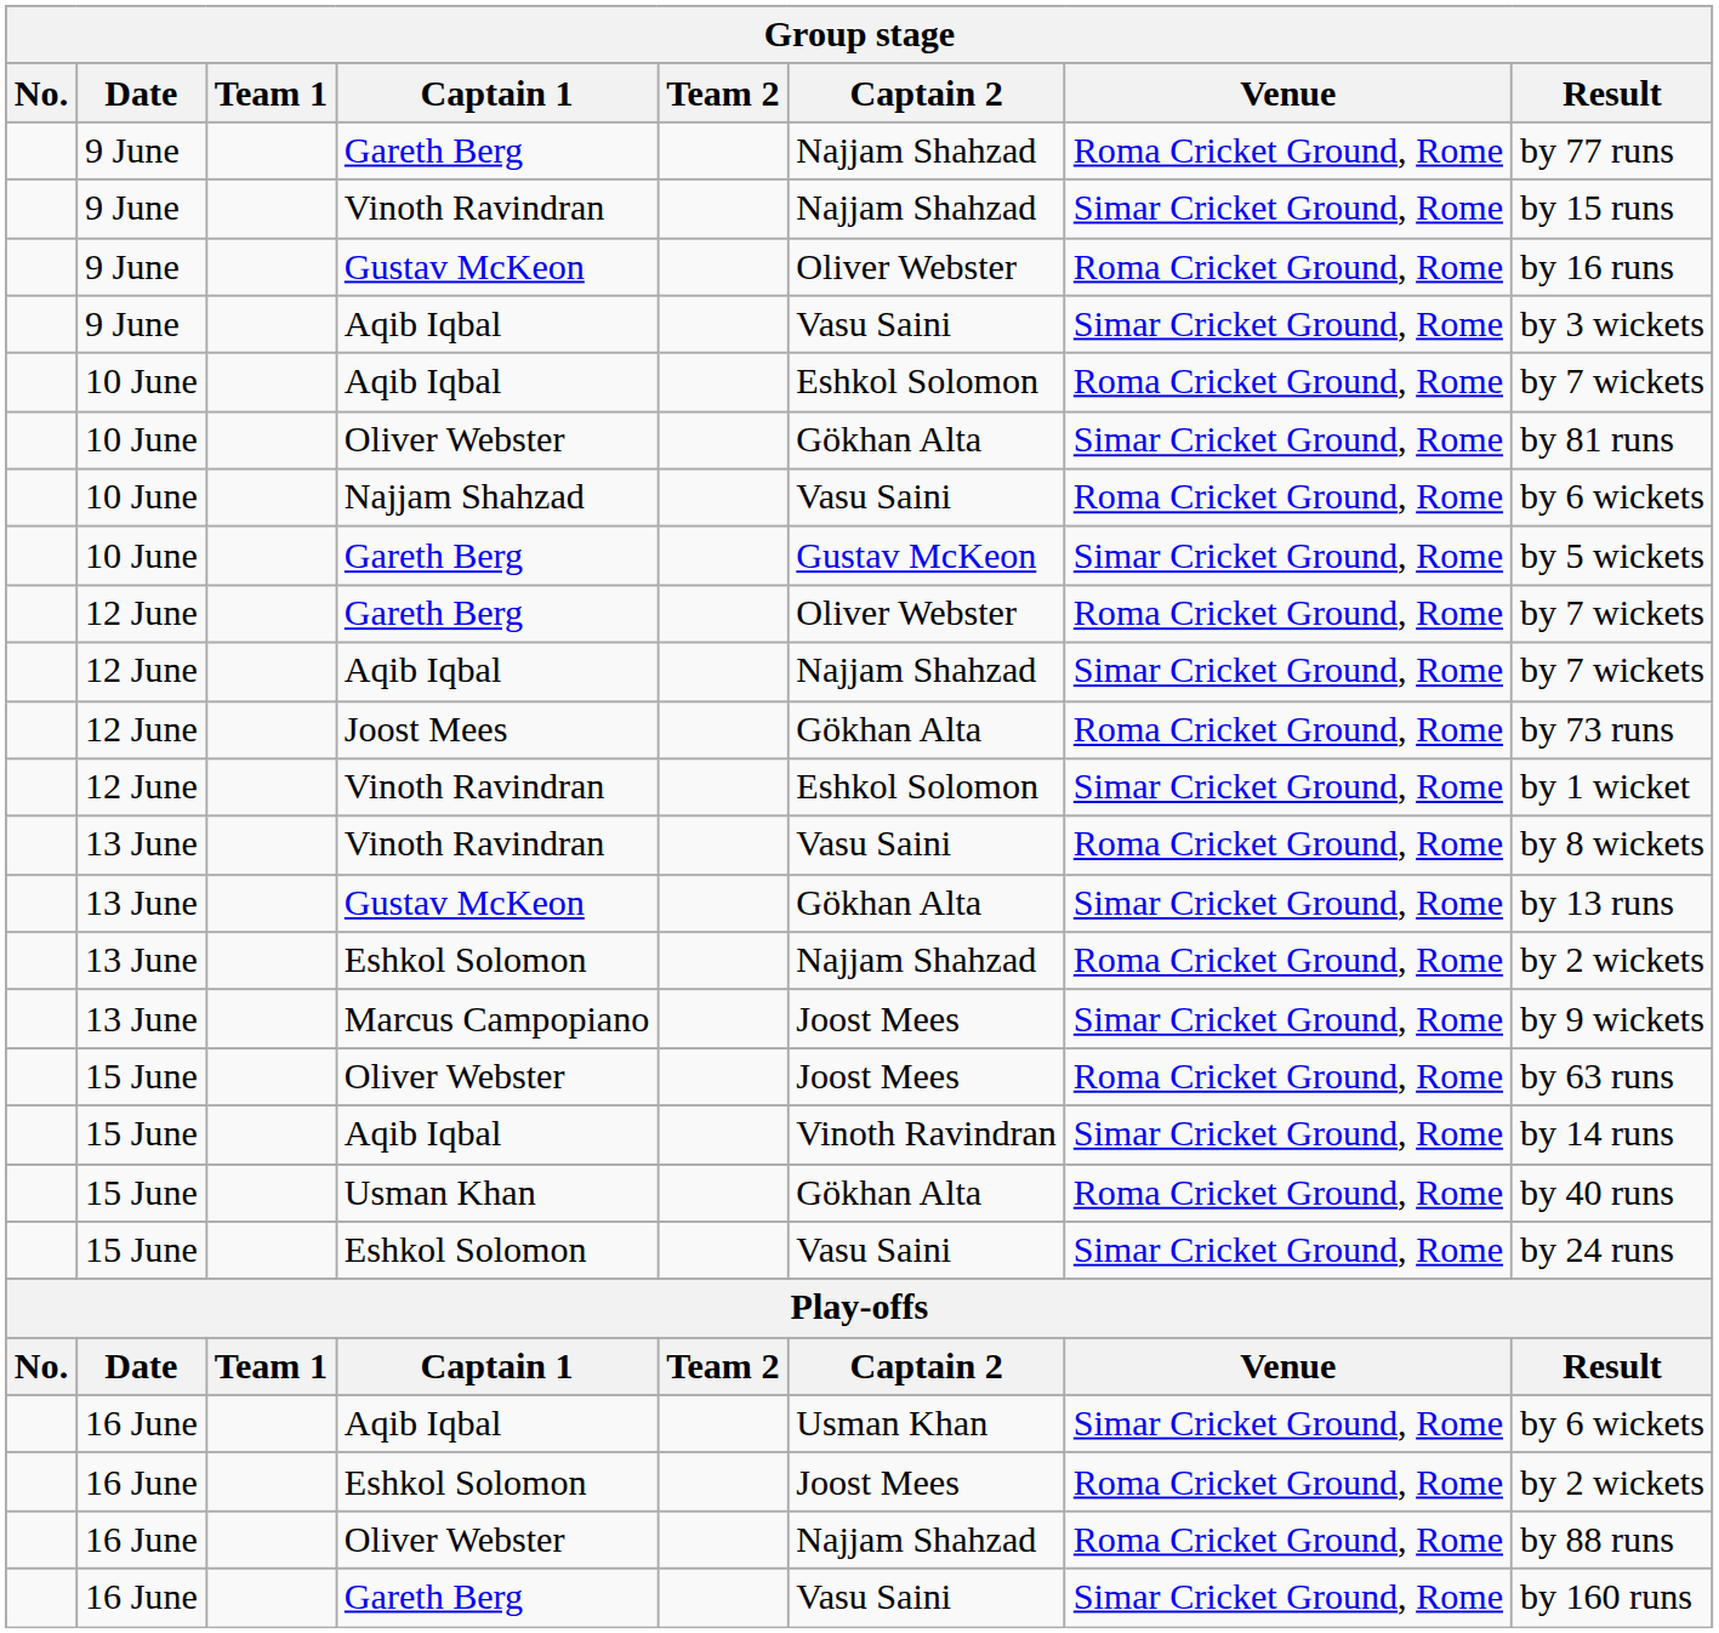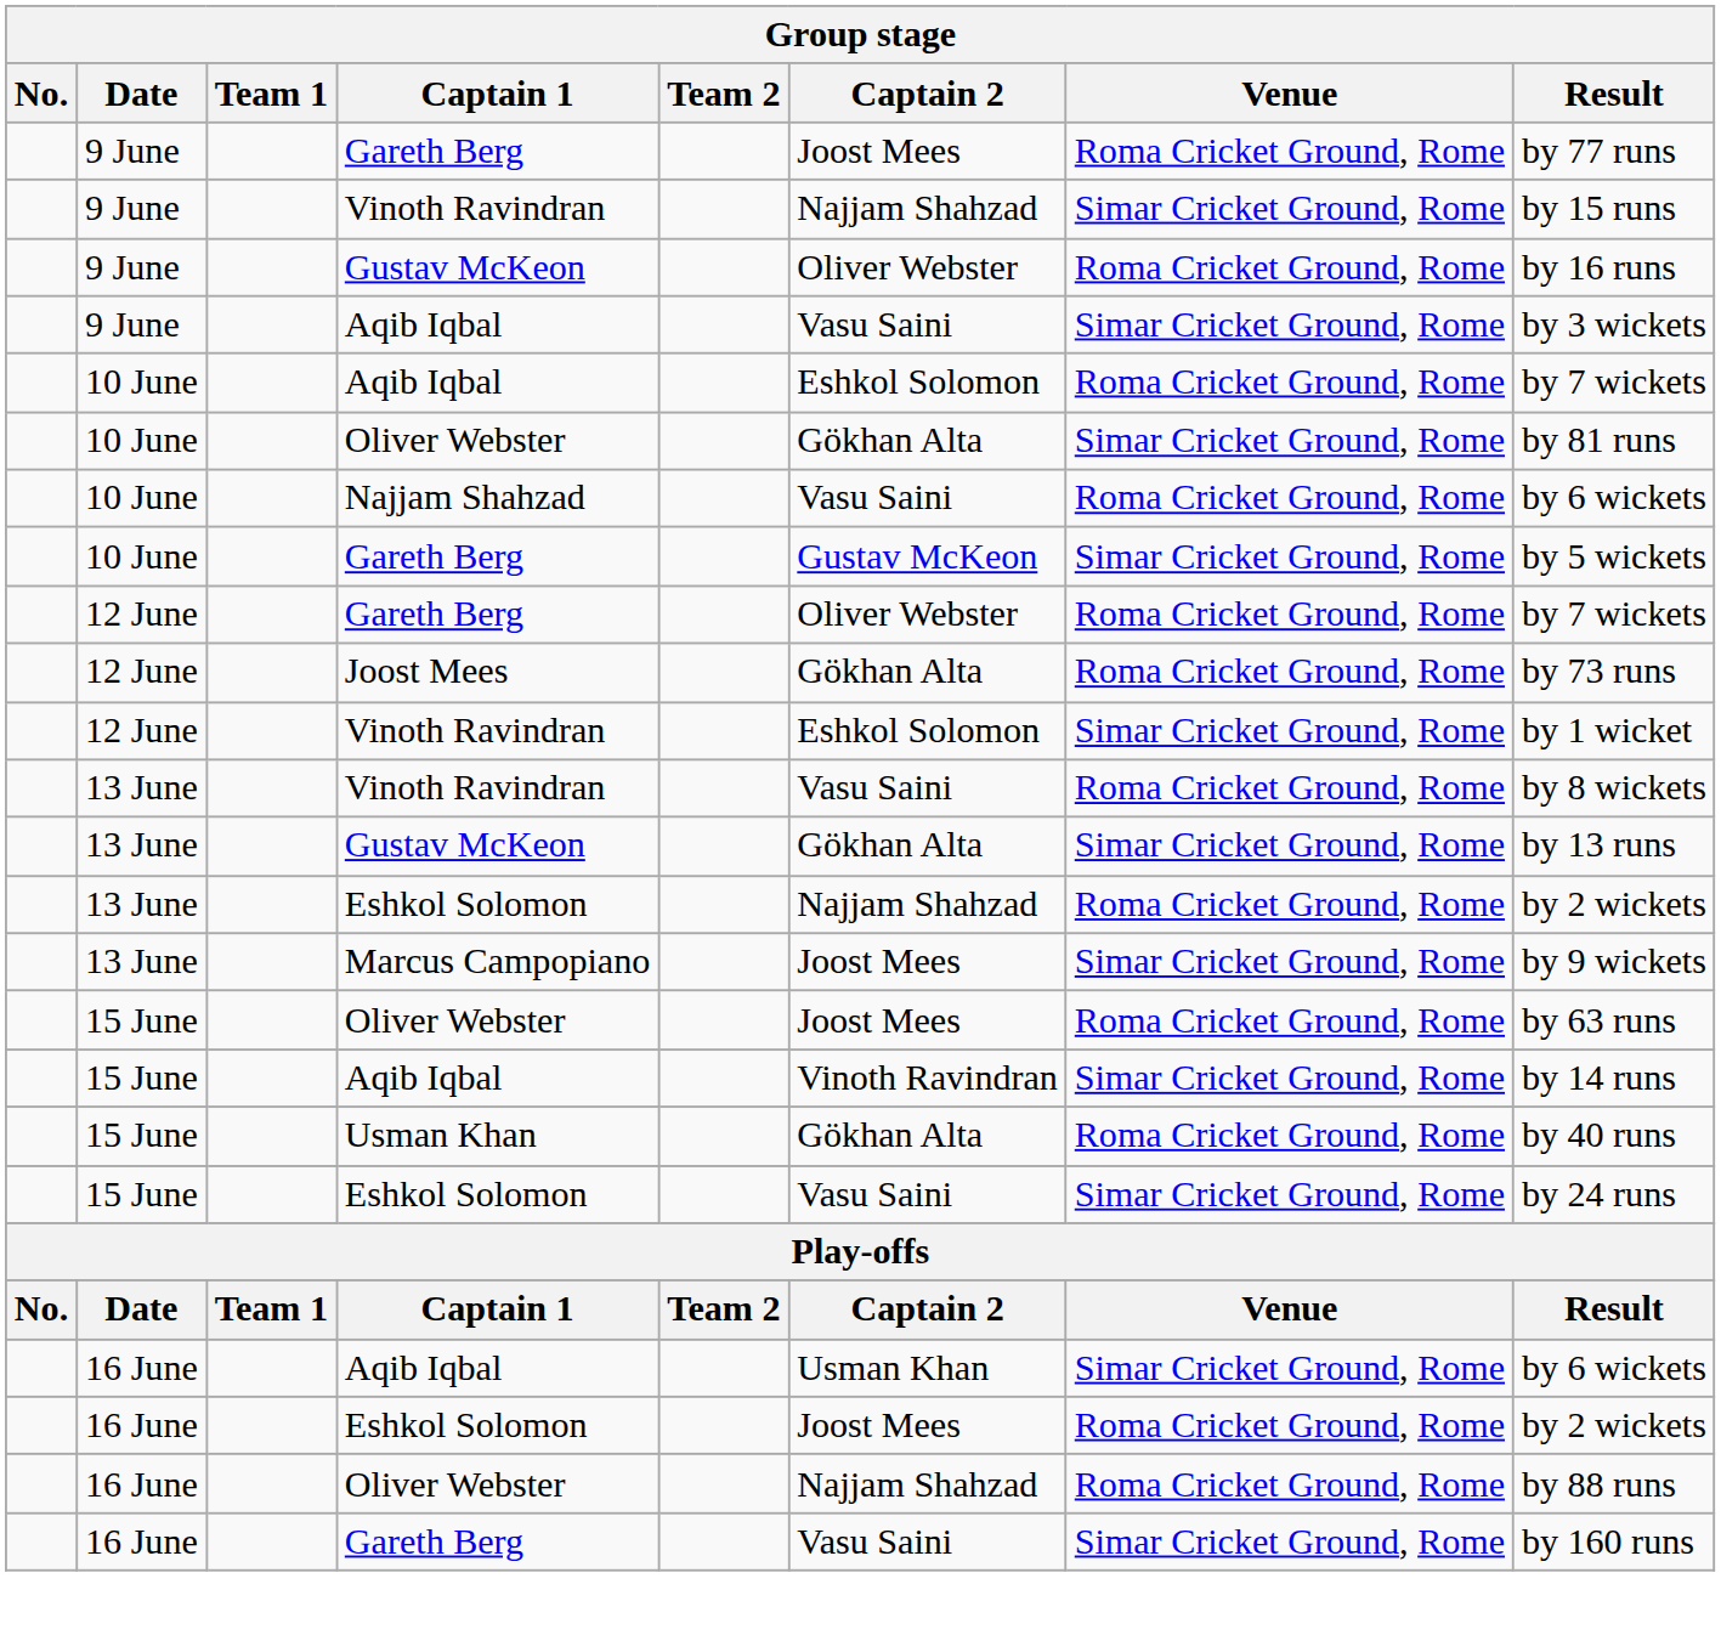 <table class="wikitable">
 <tr>
 <th colspan="8">Group stage</th>
 </tr>
 <tr>
 <th>No.</th>
 <th>Date</th>
 <th>Team 1</th>
 <th>Captain 1</th>
 <th>Team 2</th>
 <th>Captain 2</th>
 <th>Venue</th>
 <th>Result</th>
 </tr>
 <tr>
 <td></td>
 <td>9 June</td>
 <td></td>
 <td><a href='#'>Gareth Berg</a></td>
 <td></td>
-<td>Najjam Shahzad</td>
+<td>Joost Mees</td>
 <td><a href='#'>Roma Cricket Ground</a>, <a href='#'>Rome</a></td>
 <td> by 77 runs</td>
 </tr>
 <tr>
 <td></td>
 <td>9 June</td>
 <td></td>
 <td>Vinoth Ravindran</td>
 <td></td>
 <td>Najjam Shahzad</td>
 <td><a href='#'>Simar Cricket Ground</a>, <a href='#'>Rome</a></td>
 <td> by 15 runs</td>
 </tr>
 <tr>
 <td></td>
 <td>9 June</td>
 <td></td>
 <td><a href='#'>Gustav McKeon</a></td>
 <td></td>
 <td>Oliver Webster</td>
 <td><a href='#'>Roma Cricket Ground</a>, <a href='#'>Rome</a></td>
 <td> by 16 runs</td>
 </tr>
 <tr>
 <td></td>
 <td>9 June</td>
 <td></td>
 <td>Aqib Iqbal</td>
 <td></td>
 <td>Vasu Saini</td>
 <td><a href='#'>Simar Cricket Ground</a>, <a href='#'>Rome</a></td>
 <td> by 3 wickets</td>
 </tr>
 <tr>
 <td></td>
 <td>10 June</td>
 <td></td>
 <td>Aqib Iqbal</td>
 <td></td>
 <td>Eshkol Solomon</td>
 <td><a href='#'>Roma Cricket Ground</a>, <a href='#'>Rome</a></td>
 <td> by 7 wickets</td>
 </tr>
 <tr>
 <td></td>
 <td>10 June</td>
 <td></td>
 <td>Oliver Webster</td>
 <td></td>
 <td>Gökhan Alta</td>
 <td><a href='#'>Simar Cricket Ground</a>, <a href='#'>Rome</a></td>
 <td> by 81 runs</td>
 </tr>
 <tr>
 <td></td>
 <td>10 June</td>
 <td></td>
 <td>Najjam Shahzad</td>
 <td></td>
 <td>Vasu Saini</td>
 <td><a href='#'>Roma Cricket Ground</a>, <a href='#'>Rome</a></td>
 <td> by 6 wickets</td>
 </tr>
 <tr>
 <td></td>
 <td>10 June</td>
 <td></td>
 <td><a href='#'>Gareth Berg</a></td>
 <td></td>
 <td><a href='#'>Gustav McKeon</a></td>
 <td><a href='#'>Simar Cricket Ground</a>, <a href='#'>Rome</a></td>
 <td> by 5 wickets</td>
 </tr>
 <tr>
 <td></td>
 <td>12 June</td>
 <td></td>
 <td><a href='#'>Gareth Berg</a></td>
 <td></td>
 <td>Oliver Webster</td>
 <td><a href='#'>Roma Cricket Ground</a>, <a href='#'>Rome</a></td>
-<td> by 7 wickets</td>
-</tr>
-<tr>
-<td></td>
-<td>12 June</td>
-<td></td>
-<td>Aqib Iqbal</td>
-<td></td>
-<td>Najjam Shahzad</td>
-<td><a href='#'>Simar Cricket Ground</a>, <a href='#'>Rome</a></td>
 <td> by 7 wickets</td>
 </tr>
 <tr>
 <td></td>
 <td>12 June</td>
 <td></td>
 <td>Joost Mees</td>
 <td></td>
 <td>Gökhan Alta</td>
 <td><a href='#'>Roma Cricket Ground</a>, <a href='#'>Rome</a></td>
 <td> by 73 runs</td>
 </tr>
 <tr>
 <td></td>
 <td>12 June</td>
 <td></td>
 <td>Vinoth Ravindran</td>
 <td></td>
 <td>Eshkol Solomon</td>
 <td><a href='#'>Simar Cricket Ground</a>, <a href='#'>Rome</a></td>
 <td> by 1 wicket</td>
 </tr>
 <tr>
 <td></td>
 <td>13 June</td>
 <td></td>
 <td>Vinoth Ravindran</td>
 <td></td>
 <td>Vasu Saini</td>
 <td><a href='#'>Roma Cricket Ground</a>, <a href='#'>Rome</a></td>
 <td> by 8 wickets</td>
 </tr>
 <tr>
 <td></td>
 <td>13 June</td>
 <td></td>
 <td><a href='#'>Gustav McKeon</a></td>
 <td></td>
 <td>Gökhan Alta</td>
 <td><a href='#'>Simar Cricket Ground</a>, <a href='#'>Rome</a></td>
 <td> by 13 runs</td>
 </tr>
 <tr>
 <td></td>
 <td>13 June</td>
 <td></td>
 <td>Eshkol Solomon</td>
 <td></td>
 <td>Najjam Shahzad</td>
 <td><a href='#'>Roma Cricket Ground</a>, <a href='#'>Rome</a></td>
 <td> by 2 wickets</td>
 </tr>
 <tr>
 <td></td>
 <td>13 June</td>
 <td></td>
 <td>Marcus Campopiano</td>
 <td></td>
 <td>Joost Mees</td>
 <td><a href='#'>Simar Cricket Ground</a>, <a href='#'>Rome</a></td>
 <td> by 9 wickets</td>
 </tr>
 <tr>
 <td></td>
 <td>15 June</td>
 <td></td>
 <td>Oliver Webster</td>
 <td></td>
 <td>Joost Mees</td>
 <td><a href='#'>Roma Cricket Ground</a>, <a href='#'>Rome</a></td>
 <td> by 63 runs</td>
 </tr>
 <tr>
 <td></td>
 <td>15 June</td>
 <td></td>
 <td>Aqib Iqbal</td>
 <td></td>
 <td>Vinoth Ravindran</td>
 <td><a href='#'>Simar Cricket Ground</a>, <a href='#'>Rome</a></td>
 <td> by 14 runs</td>
 </tr>
 <tr>
 <td></td>
 <td>15 June</td>
 <td></td>
 <td>Usman Khan</td>
 <td></td>
 <td>Gökhan Alta</td>
 <td><a href='#'>Roma Cricket Ground</a>, <a href='#'>Rome</a></td>
 <td> by 40 runs</td>
 </tr>
 <tr>
 <td></td>
 <td>15 June</td>
 <td></td>
 <td>Eshkol Solomon</td>
 <td></td>
 <td>Vasu Saini</td>
 <td><a href='#'>Simar Cricket Ground</a>, <a href='#'>Rome</a></td>
 <td> by 24 runs</td>
 </tr>
 <tr>
 <th colspan="8">Play-offs</th>
 </tr>
 <tr>
 <th>No.</th>
 <th>Date</th>
 <th>Team 1</th>
 <th>Captain 1</th>
 <th>Team 2</th>
 <th>Captain 2</th>
 <th>Venue</th>
 <th>Result</th>
 </tr>
 <tr>
 <td></td>
 <td>16 June</td>
 <td></td>
 <td>Aqib Iqbal</td>
 <td></td>
 <td>Usman Khan</td>
 <td><a href='#'>Simar Cricket Ground</a>, <a href='#'>Rome</a></td>
 <td> by 6 wickets</td>
 </tr>
 <tr>
 <td></td>
 <td>16 June</td>
 <td></td>
 <td>Eshkol Solomon</td>
 <td></td>
 <td>Joost Mees</td>
 <td><a href='#'>Roma Cricket Ground</a>, <a href='#'>Rome</a></td>
 <td> by 2 wickets</td>
 </tr>
 <tr>
 <td></td>
 <td>16 June</td>
 <td></td>
 <td>Oliver Webster</td>
 <td></td>
 <td>Najjam Shahzad</td>
 <td><a href='#'>Roma Cricket Ground</a>, <a href='#'>Rome</a></td>
 <td> by 88 runs</td>
 </tr>
 <tr>
 <td></td>
 <td>16 June</td>
 <td></td>
 <td><a href='#'>Gareth Berg</a></td>
 <td></td>
 <td>Vasu Saini</td>
 <td><a href='#'>Simar Cricket Ground</a>, <a href='#'>Rome</a></td>
 <td> by 160 runs</td>
 </tr>
 </table>
